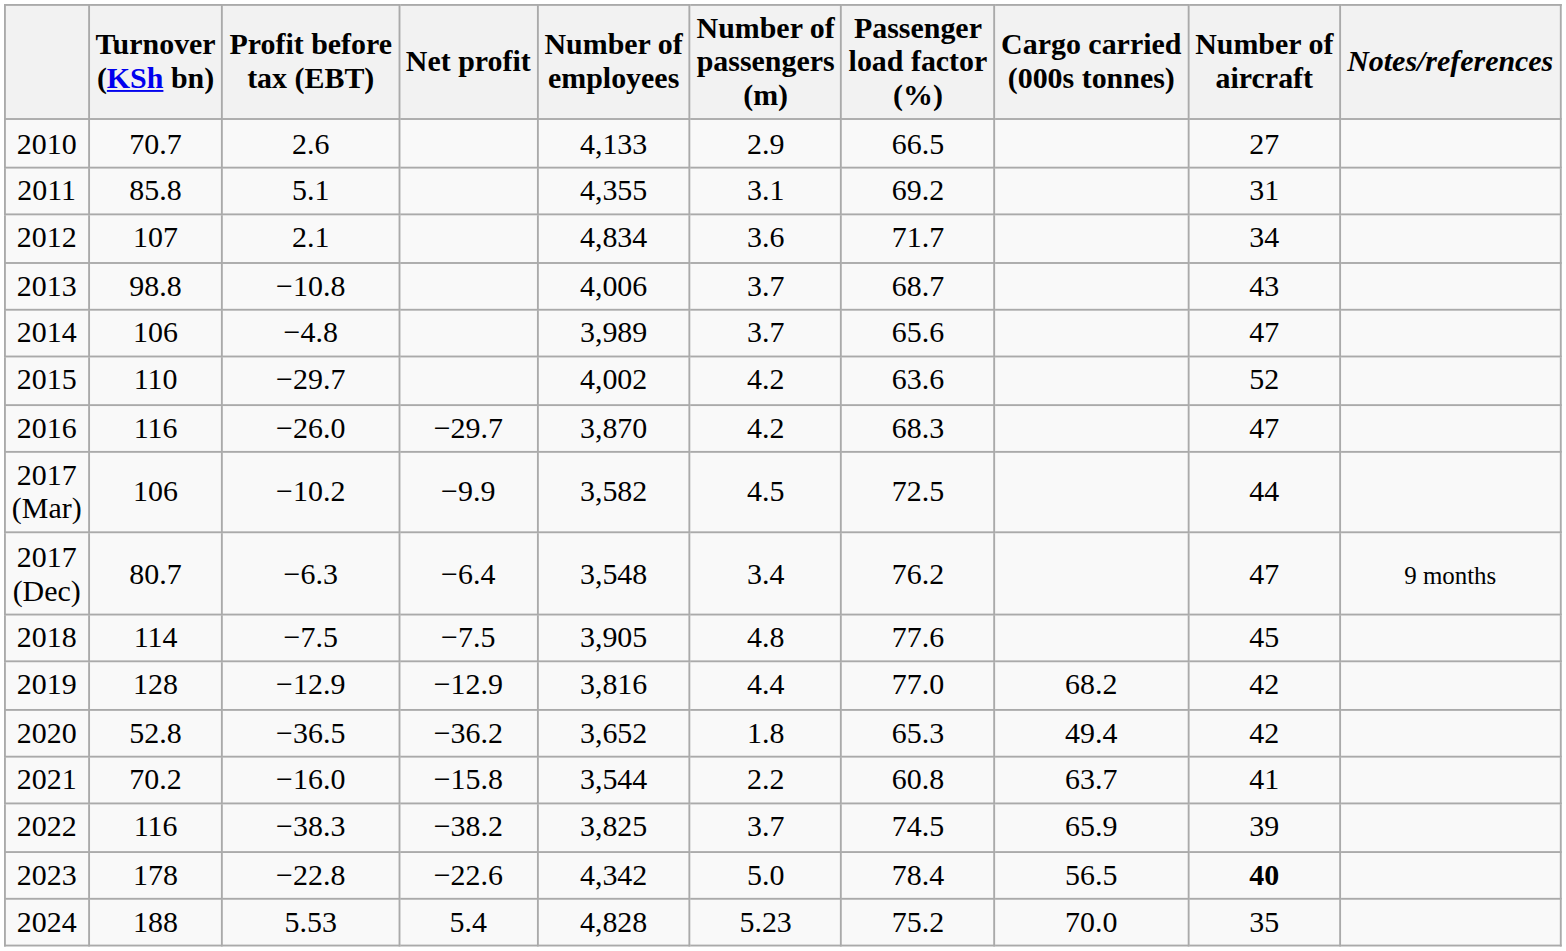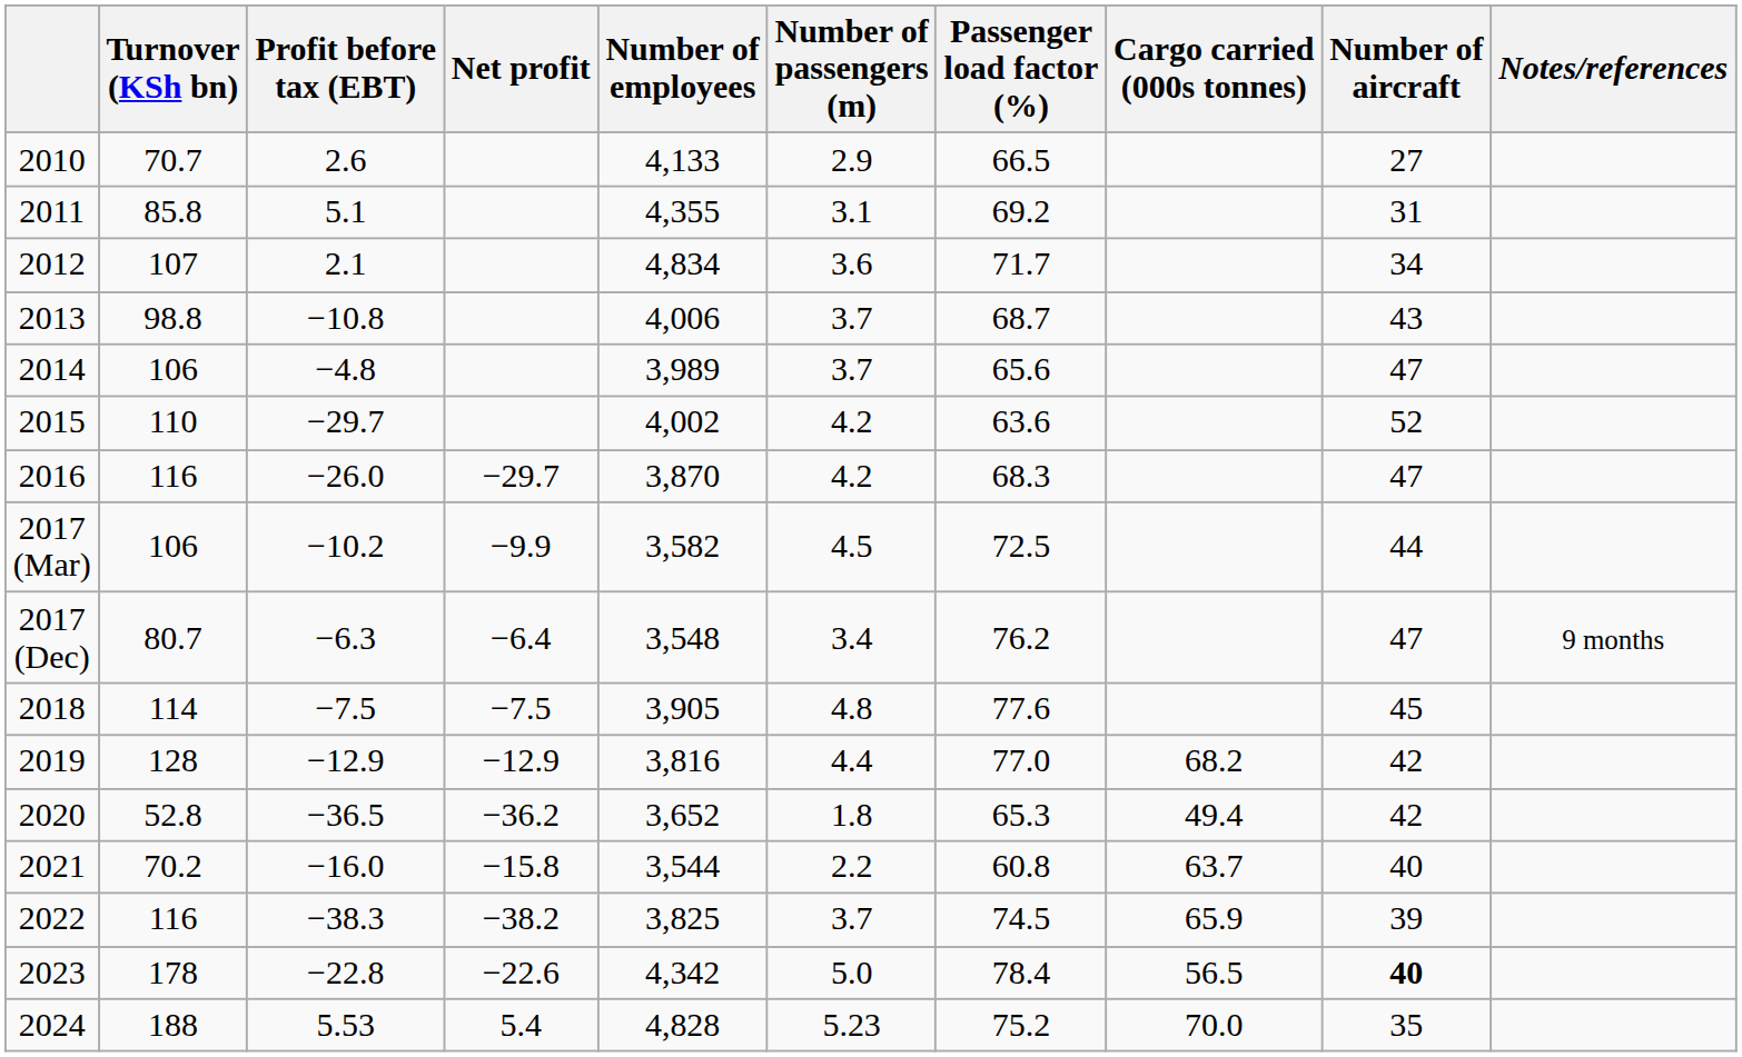 <table class="wikitable" style="text-align:center;">
 <tr align="center">
 <th></th>
 <th>Turnover<br>(<a href='#'>KSh</a> bn)</th>
 <th>Profit before<br>tax (EBT)<br></th>
 <th>Net profit<br></th>
 <th>Number of<br>employees</th>
 <th>Number of<br>passengers<br>(m)</th>
 <th>Passenger<br>load factor<br>(%)</th>
 <th>Cargo carried<br>(000s tonnes)</th>
 <th>Number of<br>aircraft</th>
 <th><em>Notes/references</em></th>
 </tr>
 <tr>
 <td>2010</td>
 <td align=center>70.7</td>
 <td align=center>2.6</td>
 <td align=center></td>
 <td align=center>4,133</td>
 <td align=center>2.9</td>
 <td align=center>66.5</td>
 <td align=center></td>
 <td align=center>27</td>
 <td align=center></td>
 </tr>
 <tr>
 <td>2011</td>
 <td align=center>85.8</td>
 <td align=center>5.1</td>
 <td align=center></td>
 <td align=center>4,355</td>
 <td align=center>3.1</td>
 <td align=center>69.2</td>
 <td align=center></td>
 <td align=center>31</td>
 <td align=center></td>
 </tr>
 <tr>
 <td>2012</td>
 <td align=center>107</td>
 <td align=center>2.1</td>
 <td align=center></td>
 <td align=center>4,834</td>
 <td align=center>3.6</td>
 <td align=center>71.7</td>
 <td align=center></td>
 <td align=center>34</td>
 <td align=center></td>
 </tr>
 <tr>
 <td>2013</td>
 <td align=center>98.8</td>
 <td align=center><span>−10.8</span></td>
 <td align=center></td>
 <td align=center>4,006</td>
 <td align=center>3.7</td>
 <td align=center>68.7</td>
 <td align=center></td>
 <td align=center>43</td>
 <td align=center></td>
 </tr>
 <tr>
 <td>2014</td>
 <td align=center>106</td>
 <td align=center><span>−4.8</span></td>
 <td align=center></td>
 <td align=center>3,989</td>
 <td align=center>3.7</td>
 <td align=center>65.6</td>
 <td align=center></td>
 <td align=center>47</td>
 <td align=center></td>
 </tr>
 <tr>
 <td>2015</td>
 <td align=center>110</td>
 <td align=center><span>−29.7</span></td>
 <td align=center></td>
 <td align=center>4,002</td>
 <td align=center>4.2</td>
 <td align=center>63.6</td>
 <td align=center></td>
 <td align=center>52</td>
 <td align=center></td>
 </tr>
 <tr>
 <td>2016</td>
 <td align=center>116</td>
 <td align=center><span>−26.0</span></td>
 <td align=center><span>−29.7</span></td>
 <td align=center>3,870</td>
 <td align=center>4.2</td>
 <td align=center>68.3</td>
 <td align=center></td>
 <td align=center>47</td>
 <td align=center></td>
 </tr>
 <tr>
 <td>2017<br>(Mar)</td>
 <td align=center>106</td>
 <td align=center><span>−10.2</span></td>
 <td align=center><span>−9.9</span></td>
 <td align=center>3,582</td>
 <td align=center>4.5</td>
 <td align=center>72.5</td>
 <td align=center></td>
 <td align=center>44</td>
 <td align=center></td>
 </tr>
 <tr>
 <td>2017<br>(Dec)</td>
 <td align=center>80.7</td>
 <td align=center><span>−6.3</span></td>
 <td align=center><span>−6.4</span></td>
 <td align=center>3,548</td>
 <td align=center>3.4</td>
 <td align=center>76.2</td>
 <td align=center></td>
 <td align=center>47</td>
 <td align=center><small>9 months</small><br></td>
 </tr>
 <tr>
 <td>2018</td>
 <td>114</td>
 <td><span>−7.5</span></td>
 <td><span>−7.5</span></td>
 <td>3,905</td>
 <td>4.8</td>
 <td>77.6</td>
 <td></td>
 <td>45</td>
 <td></td>
 </tr>
 <tr>
 <td>2019</td>
 <td>128</td>
 <td><span>−12.9</span></td>
 <td><span>−12.9</span></td>
 <td>3,816</td>
 <td>4.4</td>
 <td>77.0</td>
 <td>68.2</td>
 <td>42</td>
 <td></td>
 </tr>
 <tr>
 <td>2020</td>
 <td>52.8</td>
 <td><span>−36.5</span></td>
 <td><span>−36.2</span></td>
 <td>3,652</td>
 <td>1.8</td>
 <td>65.3</td>
 <td>49.4</td>
 <td>42</td>
 <td></td>
 </tr>
 <tr>
 <td>2021</td>
 <td>70.2</td>
 <td><span>−16.0</span></td>
 <td><span>−15.8</span></td>
 <td>3,544</td>
 <td>2.2</td>
 <td>60.8</td>
 <td>63.7</td>
-<td>41</td>
+<td>40</td>
 <td></td>
 </tr>
 <tr>
 <td>2022</td>
 <td>116</td>
 <td><span>−38.3</span></td>
 <td><span>−38.2</span></td>
 <td>3,825</td>
 <td>3.7</td>
 <td>74.5</td>
 <td>65.9</td>
 <td>39</td>
 <td></td>
 </tr>
 <tr>
 <td>2023</td>
 <td>178</td>
 <td><span>−22.8</span></td>
 <td><span>−22.6</span></td>
 <td>4,342</td>
 <td>5.0</td>
 <td>78.4</td>
 <td>56.5</td>
 <td><strong>40</strong></td>
 <td></td>
 </tr>
 <tr>
 <td>2024</td>
 <td>188</td>
 <td>5.53</td>
 <td>5.4</td>
 <td>4,828</td>
 <td>5.23</td>
 <td>75.2</td>
 <td>70.0</td>
 <td>35</td>
 <td></td>
 </tr>
 </table>
